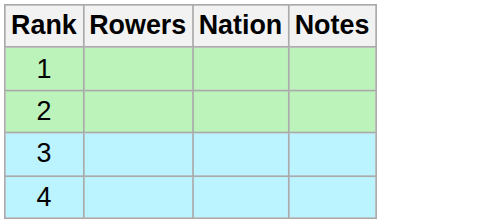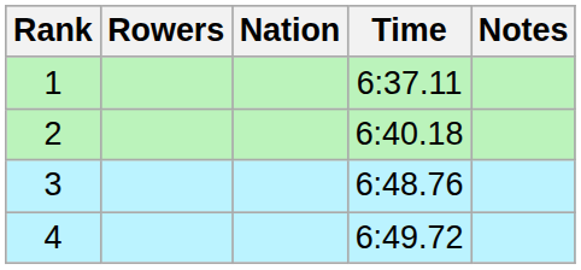 <table class="wikitable sortable" style="text-align:center">
 <tr>
 <th>Rank</th>
 <th>Rowers</th>
 <th>Nation</th>
+<th>Time</th>
 <th>Notes</th>
 </tr>
 <tr bgcolor=bbf3bb>
 <td>1</td>
 <td align=left data-sort-value="Dobre, Anişoara"></td>
 <td align=left></td>
+<td>6:37.11</td>
 <td></td>
 </tr>
 <tr bgcolor=bbf3bb>
 <td>2</td>
 <td align=left data-sort-value="Novotníková-Kurhajcová, Ľubica"></td>
 <td align=left></td>
+<td>6:40.18</td>
 <td></td>
 </tr>
 <tr bgcolor=bbf3ff>
 <td>3</td>
 <td align=left data-sort-value="Christoffersen, Berit"></td>
 <td align=left></td>
+<td>6:48.76</td>
 <td></td>
 </tr>
 <tr bgcolor=bbf3ff>
 <td>4</td>
 <td align=left data-sort-value="Berberova, Lalka"></td>
 <td align=left></td>
+<td>6:49.72</td>
 <td></td>
 </tr>
 </table>
